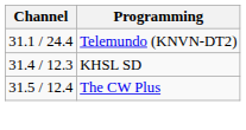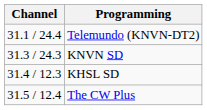 <table class="wikitable">
 <tr>
 <th>Channel</th>
 <th>Programming</th>
 </tr>
 <tr>
 <td>31.1 / 24.4</td>
 <td><a href='#'>Telemundo</a> (KNVN-DT2)</td>
 </tr>
 <tr>
+<td>31.3 / 24.3</td>
+<td>KNVN <a href='#'>SD</a></td>
+</tr>
+<tr>
 <td>31.4 / 12.3</td>
 <td>KHSL SD</td>
 </tr>
 <tr>
 <td>31.5 / 12.4</td>
 <td><a href='#'>The CW Plus</a></td>
 </tr>
 </table>
